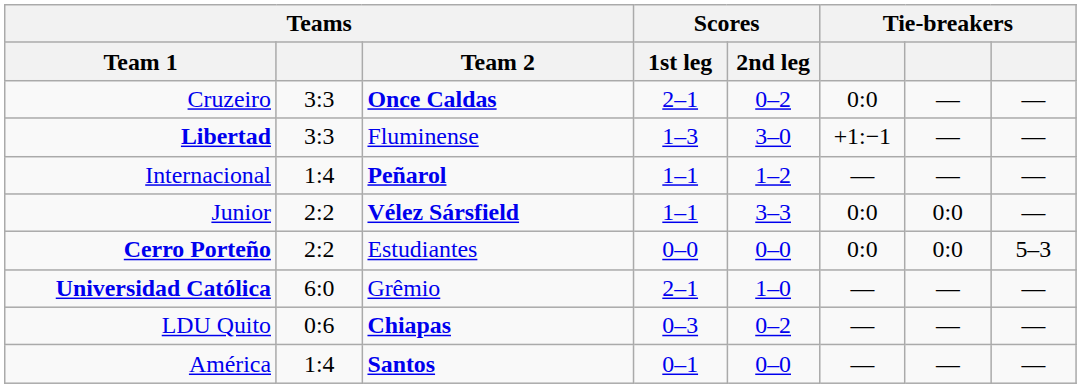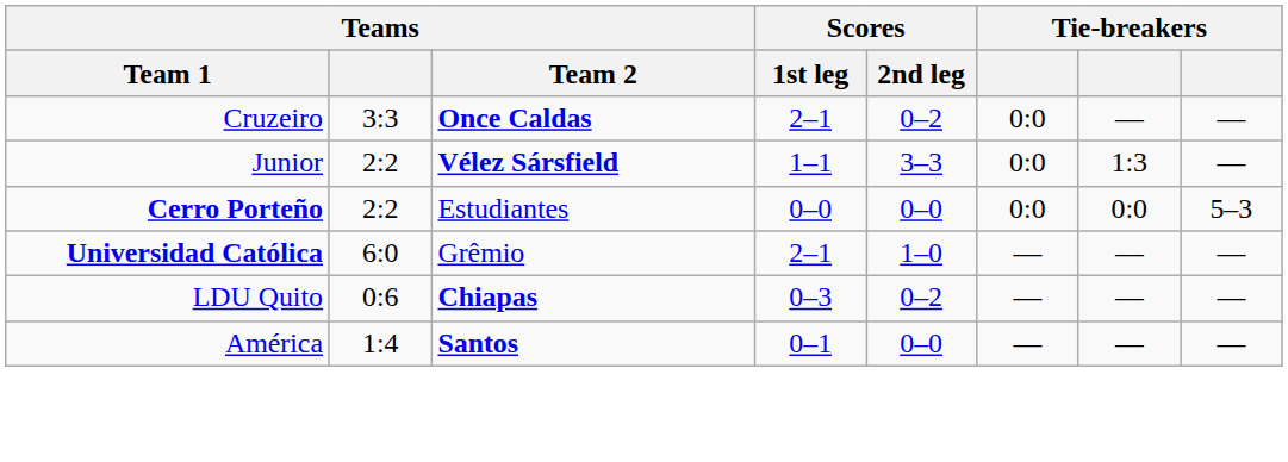 <table class="wikitable" style="text-align:center;">
 <tr>
 <th colspan=3>Teams</th>
 <th colspan=2>Scores</th>
 <th colspan=3>Tie-breakers</th>
 </tr>
 <tr>
 <th width="175">Team 1</th>
 <th width="50"></th>
 <th width="175">Team 2</th>
 <th width="55">1st leg</th>
 <th width="55">2nd leg</th>
 <th width="50"></th>
 <th width="50"></th>
 <th width="50"></th>
 </tr>
 <tr>
 <td align=right><a href='#'>Cruzeiro</a> </td>
 <td>3:3</td>
 <td align=left> <strong><a href='#'>Once Caldas</a></strong></td>
 <td><a href='#'>2–1</a></td>
 <td><a href='#'>0–2</a></td>
 <td>0:0</td>
 <td>—</td>
 <td>—</td>
 </tr>
 <tr>
-<td align=right><strong><a href='#'>Libertad</a></strong> </td>
-<td>3:3</td>
-<td align=left> <a href='#'>Fluminense</a></td>
-<td><a href='#'>1–3</a></td>
-<td><a href='#'>3–0</a></td>
-<td>+1:−1</td>
-<td>—</td>
-<td>—</td>
-</tr>
-<tr>
-<td align=right><a href='#'>Internacional</a> </td>
-<td>1:4</td>
-<td align=left> <strong><a href='#'>Peñarol</a></strong></td>
-<td><a href='#'>1–1</a></td>
-<td><a href='#'>1–2</a></td>
-<td>—</td>
-<td>—</td>
-<td>—</td>
-</tr>
-<tr>
 <td align=right><a href='#'>Junior</a> </td>
 <td>2:2</td>
 <td align=left> <strong><a href='#'>Vélez Sársfield</a></strong></td>
 <td><a href='#'>1–1</a></td>
 <td><a href='#'>3–3</a></td>
 <td>0:0</td>
-<td>0:0</td>
+<td>1:3</td>
 <td>—</td>
 </tr>
 <tr>
 <td align=right><strong><a href='#'>Cerro Porteño</a></strong> </td>
 <td>2:2</td>
 <td align=left> <a href='#'>Estudiantes</a></td>
 <td><a href='#'>0–0</a></td>
 <td><a href='#'>0–0</a></td>
 <td>0:0</td>
 <td>0:0</td>
 <td>5–3</td>
 </tr>
 <tr>
 <td align=right><strong><a href='#'>Universidad Católica</a></strong> </td>
 <td>6:0</td>
 <td align=left> <a href='#'>Grêmio</a></td>
 <td><a href='#'>2–1</a></td>
 <td><a href='#'>1–0</a></td>
 <td>—</td>
 <td>—</td>
 <td>—</td>
 </tr>
 <tr>
 <td align=right><a href='#'>LDU Quito</a> </td>
 <td>0:6</td>
 <td align=left> <strong><a href='#'>Chiapas</a></strong></td>
 <td><a href='#'>0–3</a></td>
 <td><a href='#'>0–2</a></td>
 <td>—</td>
 <td>—</td>
 <td>—</td>
 </tr>
 <tr>
 <td align=right><a href='#'>América</a> </td>
 <td>1:4</td>
 <td align=left><strong> <a href='#'>Santos</a></strong></td>
 <td><a href='#'>0–1</a></td>
 <td><a href='#'>0–0</a></td>
 <td>—</td>
 <td>—</td>
 <td>—</td>
 </tr>
 </table>
